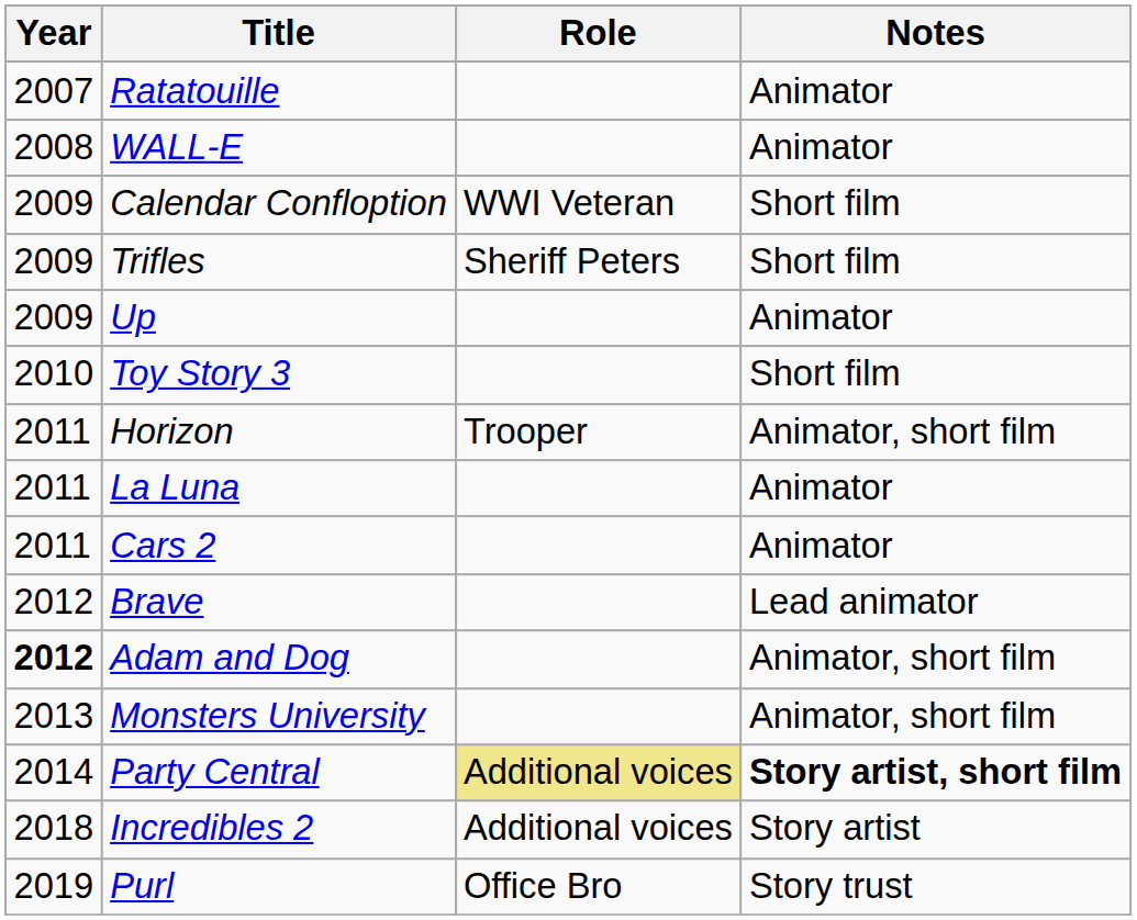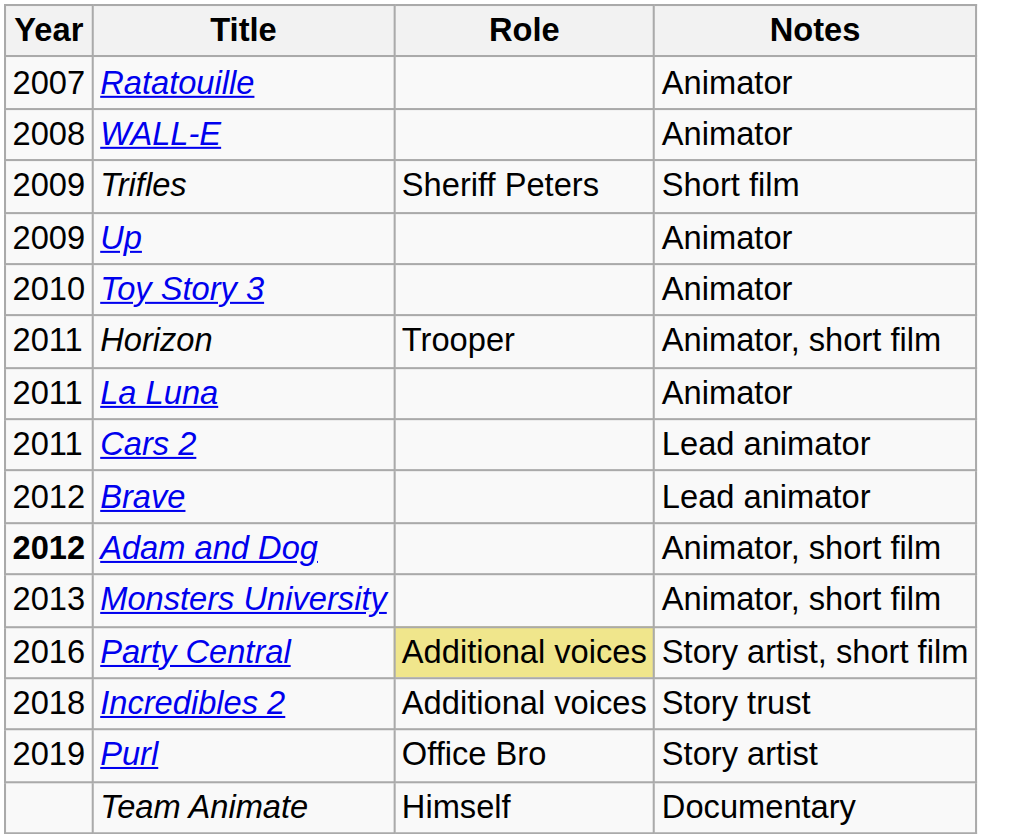 <table class="wikitable sortable">
 <tr>
 <th>Year</th>
 <th>Title</th>
 <th>Role</th>
 <th class="unsortable">Notes</th>
 </tr>
 <tr>
 <td>2007</td>
 <td><em><a href='#'>Ratatouille</a></em></td>
 <td></td>
 <td>Animator</td>
 </tr>
 <tr>
 <td>2008</td>
 <td><em><a href='#'>WALL-E</a></em></td>
 <td></td>
 <td>Animator</td>
 </tr>
 <tr>
 <td>2009</td>
-<td><em>Calendar Confloption</em></td>
-<td>WWI Veteran</td>
-<td>Short film</td>
-</tr>
-<tr>
-<td>2009</td>
 <td><em>Trifles</em></td>
 <td>Sheriff Peters</td>
 <td>Short film</td>
 </tr>
 <tr>
 <td>2009</td>
 <td><em><a href='#'>Up</a></em></td>
 <td></td>
 <td>Animator</td>
 </tr>
 <tr>
 <td>2010</td>
 <td><em><a href='#'>Toy Story 3</a></em></td>
 <td></td>
-<td>Short film</td>
+<td>Animator</td>
 </tr>
 <tr>
 <td>2011</td>
 <td><em>Horizon</em></td>
 <td>Trooper</td>
 <td>Animator, short film</td>
 </tr>
 <tr>
 <td>2011</td>
 <td><em><a href='#'>La Luna</a></em></td>
 <td></td>
 <td>Animator</td>
 </tr>
 <tr>
 <td>2011</td>
 <td><em><a href='#'>Cars 2</a></em></td>
 <td></td>
-<td>Animator</td>
+<td>Lead animator</td>
 </tr>
 <tr>
 <td>2012</td>
 <td><em><a href='#'>Brave</a></em></td>
 <td></td>
 <td>Lead animator</td>
 </tr>
 <tr>
 <td><strong>2012</strong></td>
 <td><em><a href='#'>Adam and Dog</a></em></td>
 <td></td>
 <td>Animator, short film</td>
 </tr>
 <tr>
 <td>2013</td>
 <td><em><a href='#'>Monsters University</a></em></td>
 <td></td>
 <td>Animator, short film</td>
 </tr>
 <tr>
-<td>2014</td>
+<td>2016</td>
 <td><em><a href='#'>Party Central</a></em></td>
 <td style="background: khaki;">Additional voices</td>
-<td><strong>Story artist, short film</strong></td>
+<td>Story artist, short film</td>
 </tr>
 <tr>
 <td>2018</td>
 <td><em><a href='#'>Incredibles 2</a></em></td>
 <td>Additional voices</td>
-<td>Story artist</td>
+<td>Story trust</td>
 </tr>
 <tr>
 <td>2019</td>
 <td><em><a href='#'>Purl</a></em></td>
 <td>Office Bro</td>
-<td>Story trust</td>
+<td>Story artist</td>
+</tr>
+<tr>
+<td></td>
+<td><em>Team Animate</em></td>
+<td>Himself</td>
+<td>Documentary</td>
 </tr>
 </table>
